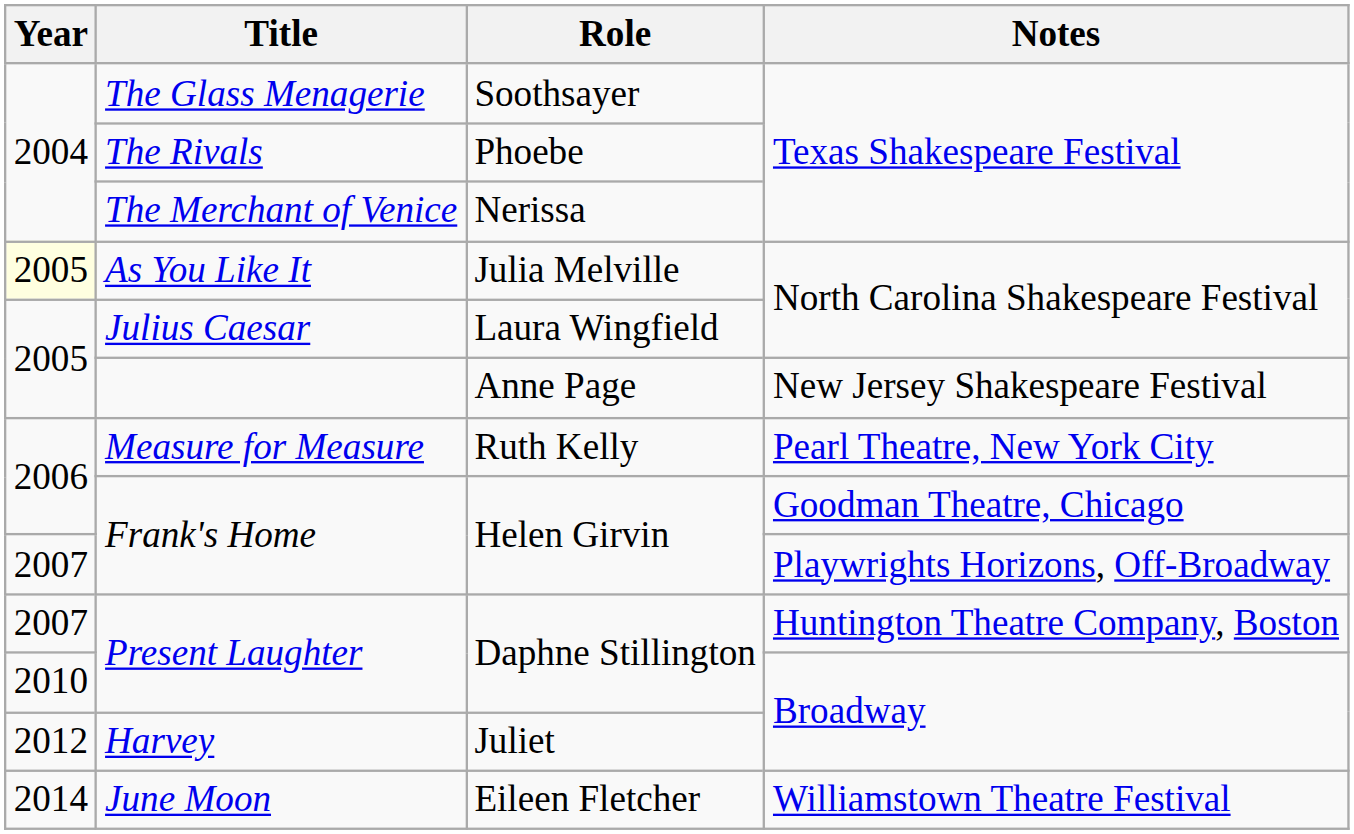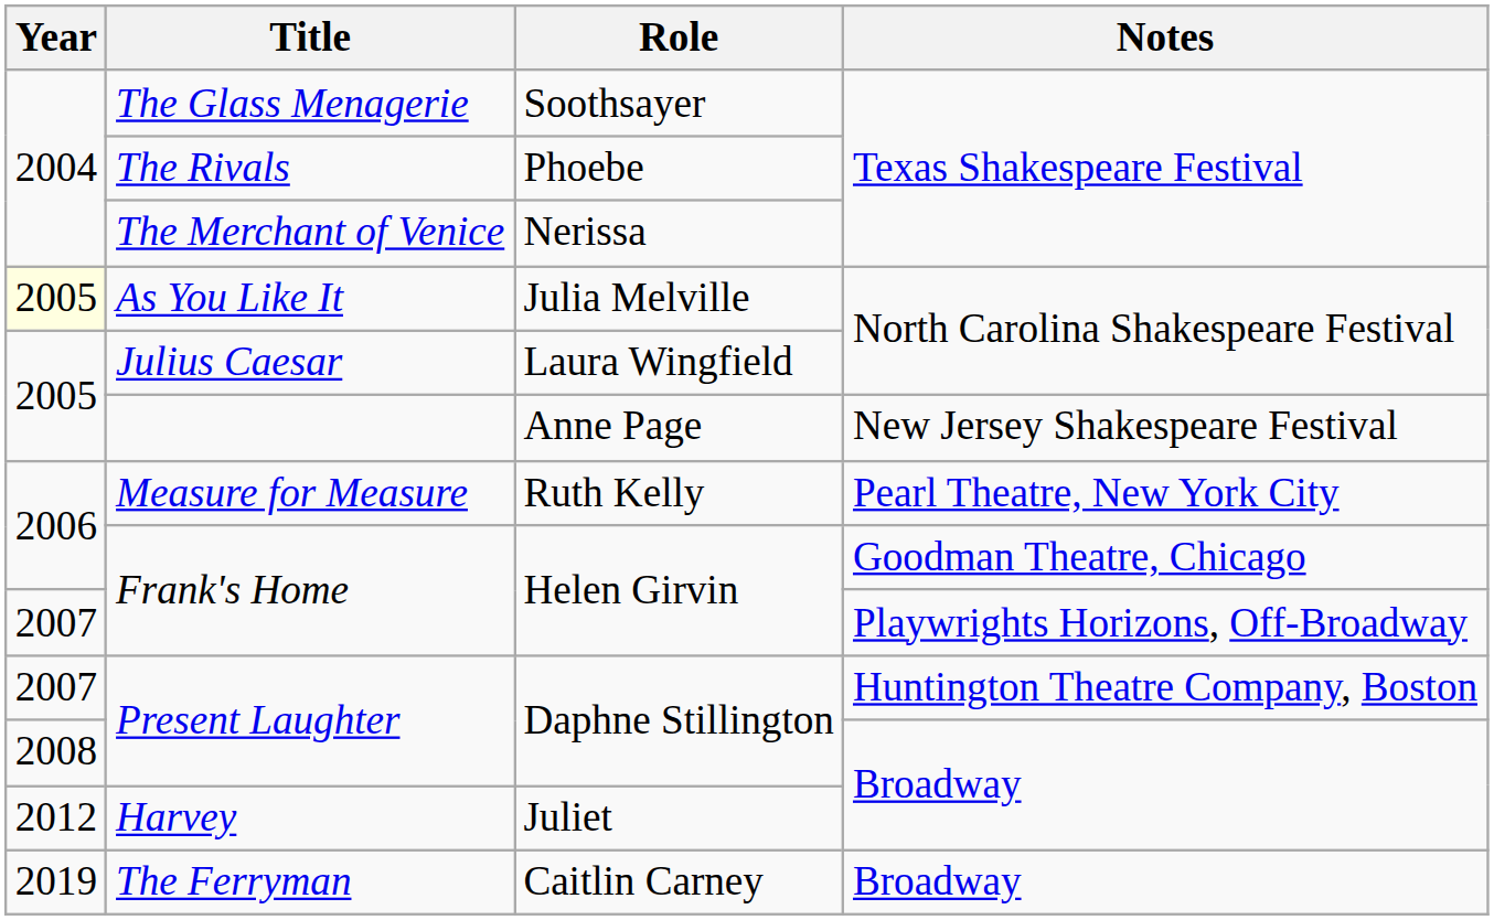 <table class="wikitable sortable">
 <tr>
 <th>Year</th>
 <th>Title</th>
 <th>Role</th>
 <th class="unsortable">Notes</th>
 </tr>
 <tr>
 <td rowspan="3">2004</td>
 <td><em><a href='#'>The Glass Menagerie</a></em></td>
 <td>Soothsayer</td>
 <td rowspan="3"><a href='#'>Texas Shakespeare Festival</a></td>
 </tr>
 <tr>
 <td><em><a href='#'>The Rivals</a></em></td>
 <td>Phoebe</td>
 </tr>
 <tr>
 <td><em><a href='#'>The Merchant of Venice</a></em></td>
 <td>Nerissa</td>
 </tr>
 <tr>
 <td style="background: lightyellow;">2005</td>
 <td><em><a href='#'>As You Like It</a></em></td>
 <td>Julia Melville</td>
 <td rowspan="2">North Carolina Shakespeare Festival</td>
 </tr>
 <tr>
 <td rowspan="2">2005</td>
 <td><em><a href='#'>Julius Caesar</a></em></td>
 <td>Laura Wingfield</td>
 </tr>
 <tr>
 <td><em></em></td>
 <td>Anne Page</td>
 <td>New Jersey Shakespeare Festival</td>
 </tr>
 <tr>
 <td rowspan="2">2006</td>
 <td><em><a href='#'>Measure for Measure</a></em></td>
 <td>Ruth Kelly</td>
 <td><a href='#'>Pearl Theatre, New York City</a></td>
 </tr>
 <tr>
 <td rowspan="2"><em>Frank's Home</em></td>
 <td rowspan="2">Helen Girvin</td>
 <td><a href='#'>Goodman Theatre, Chicago</a></td>
 </tr>
 <tr>
 <td>2007</td>
 <td><a href='#'>Playwrights Horizons</a>, <a href='#'>Off-Broadway</a></td>
 </tr>
 <tr>
 <td>2007</td>
 <td rowspan="2"><em><a href='#'>Present Laughter</a></em></td>
 <td rowspan="2">Daphne Stillington</td>
 <td><a href='#'>Huntington Theatre Company</a>, <a href='#'>Boston</a></td>
 </tr>
 <tr>
-<td>2010</td>
+<td>2008</td>
 <td rowspan="2"><a href='#'>Broadway</a></td>
 </tr>
 <tr>
 <td>2012</td>
 <td><em><a href='#'>Harvey</a></em></td>
 <td>Juliet</td>
 </tr>
 <tr>
-<td>2014</td>
-<td><em><a href='#'>June Moon</a></em></td>
-<td>Eileen Fletcher</td>
-<td><a href='#'>Williamstown Theatre Festival</a></td>
+<td>2019</td>
+<td><a href='#'><em>The Ferryman</em></a></td>
+<td>Caitlin Carney</td>
+<td><a href='#'>Broadway</a></td>
 </tr>
 </table>
